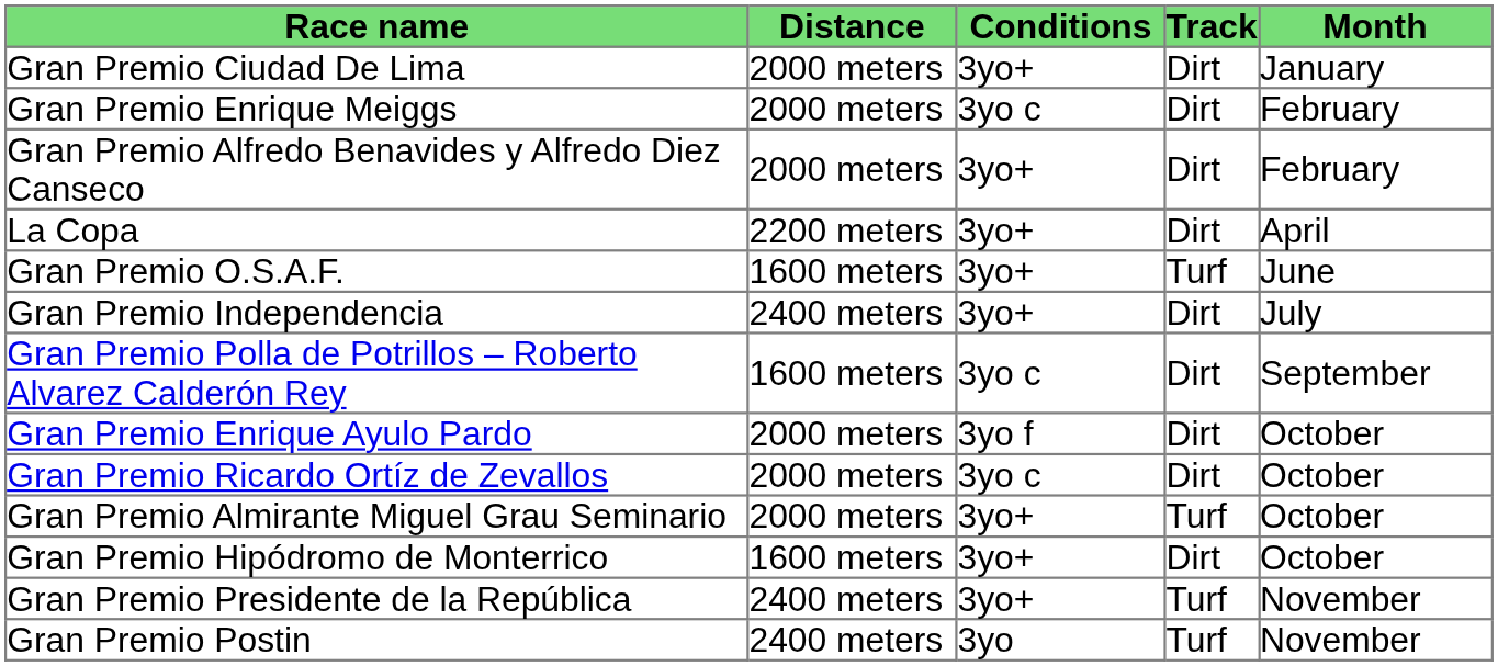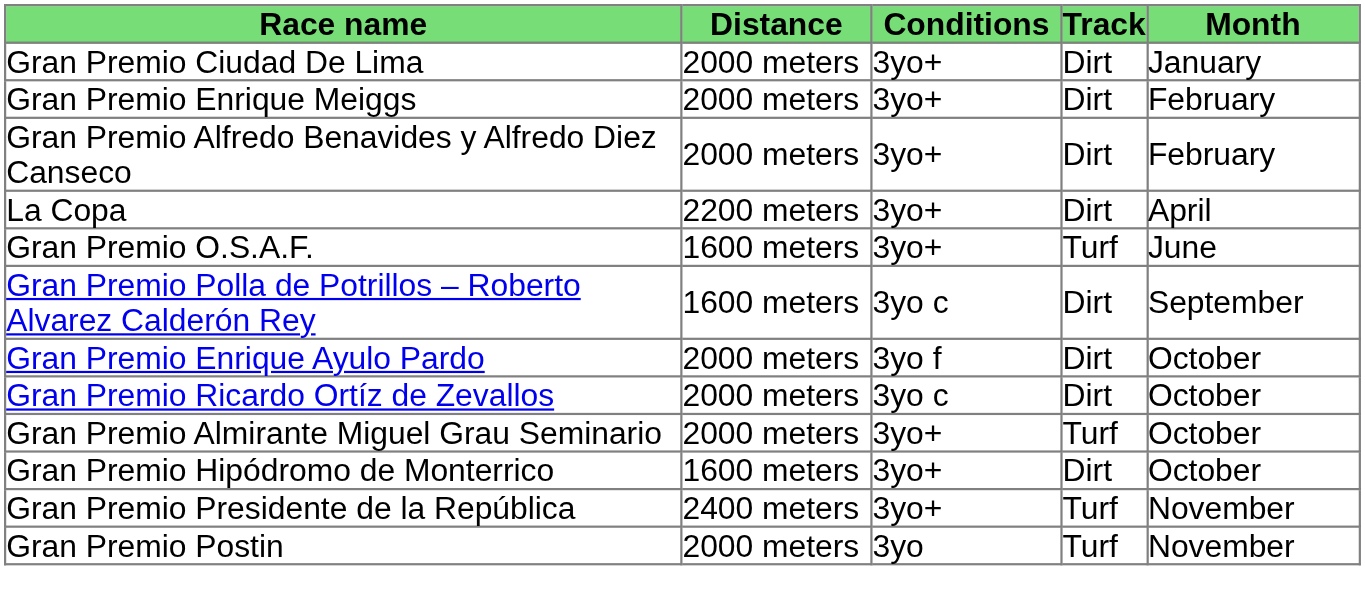 <table class = "sortable" | border="1" cellpadding="0" style="border-collapse: collapse; font-size:90%">
 <tr bgcolor="#77dd77" align="center">
 <th>Race name</th>
 <th>Distance</th>
 <th>Conditions</th>
 <th>Track</th>
 <th>Month</th>
 </tr>
 <tr>
 <td width="305">Gran Premio Ciudad De Lima</td>
 <td width="85">2000 meters</td>
 <td width="85">3yo+</td>
 <td>Dirt</td>
 <td width="95">January</td>
 </tr>
 <tr>
 <td>Gran Premio Enrique Meiggs</td>
 <td>2000 meters</td>
-<td>3yo c</td>
+<td>3yo+</td>
 <td>Dirt</td>
 <td>February</td>
 </tr>
 <tr>
 <td>Gran Premio Alfredo Benavides y Alfredo Diez Canseco</td>
 <td>2000 meters</td>
 <td>3yo+</td>
 <td>Dirt</td>
 <td>February</td>
 </tr>
 <tr>
 <td>La Copa</td>
 <td>2200 meters</td>
 <td>3yo+</td>
 <td>Dirt</td>
 <td>April</td>
 </tr>
 <tr>
 <td>Gran Premio O.S.A.F.</td>
 <td>1600 meters</td>
 <td>3yo+</td>
 <td>Turf</td>
 <td>June</td>
-</tr>
-<tr>
-<td>Gran Premio Independencia</td>
-<td>2400 meters</td>
-<td>3yo+</td>
-<td>Dirt</td>
-<td>July</td>
 </tr>
 <tr>
 <td><a href='#'>Gran Premio Polla de Potrillos – Roberto Alvarez Calderón Rey</a></td>
 <td>1600 meters</td>
 <td>3yo c</td>
 <td>Dirt</td>
 <td>September</td>
 </tr>
 <tr>
 <td><a href='#'>Gran Premio Enrique Ayulo Pardo</a></td>
 <td>2000 meters</td>
 <td>3yo f</td>
 <td>Dirt</td>
 <td>October</td>
 </tr>
 <tr>
 <td><a href='#'>Gran Premio Ricardo Ortíz de Zevallos</a></td>
 <td>2000 meters</td>
 <td>3yo c</td>
 <td>Dirt</td>
 <td>October</td>
 </tr>
 <tr>
 <td>Gran Premio Almirante Miguel Grau Seminario</td>
 <td>2000 meters</td>
 <td>3yo+</td>
 <td>Turf</td>
 <td>October</td>
 </tr>
 <tr>
 <td>Gran Premio Hipódromo de Monterrico</td>
 <td>1600 meters</td>
 <td>3yo+</td>
 <td>Dirt</td>
 <td>October</td>
 </tr>
 <tr>
 <td>Gran Premio Presidente de la República</td>
 <td>2400 meters</td>
 <td>3yo+</td>
 <td>Turf</td>
 <td>November</td>
 </tr>
 <tr>
 <td>Gran Premio Postin</td>
-<td>2400 meters</td>
+<td>2000 meters</td>
 <td>3yo</td>
 <td>Turf</td>
 <td>November</td>
 </tr>
 </table>
